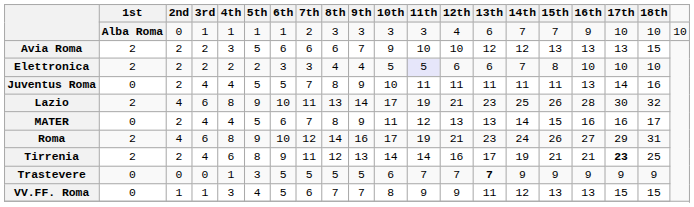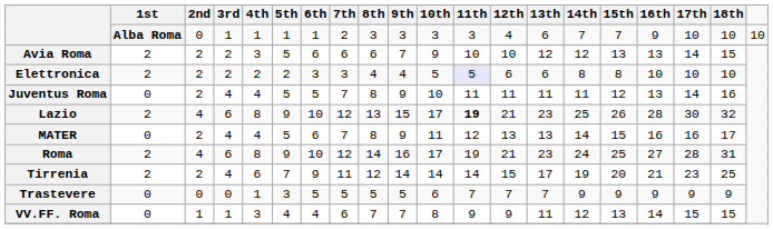 <table class="wikitable sortable nowrap" style="text-align:center; font-size:85%;">
 <tr>
 <th rowspan="2"></th>
 <th>1st</th>
 <th>2nd</th>
 <th>3rd</th>
 <th>4th</th>
 <th>5th</th>
 <th>6th</th>
 <th>7th</th>
 <th>8th</th>
 <th>9th</th>
 <th>10th</th>
 <th>11th</th>
 <th>12th</th>
 <th>13th</th>
 <th>14th</th>
 <th>15th</th>
 <th>16th</th>
 <th>17th</th>
 <th>18th</th>
 </tr>
 <tr>
 <th>Alba Roma</th>
 <td>0</td>
 <td>1</td>
 <td>1</td>
 <td>1</td>
 <td>1</td>
 <td>2</td>
 <td>3</td>
 <td>3</td>
 <td>3</td>
 <td>3</td>
 <td>4</td>
 <td>6</td>
 <td>7</td>
 <td>7</td>
 <td>9</td>
 <td>10</td>
 <td>10</td>
 <td>10</td>
 </tr>
 <tr style=background:#FFFFFF>
 <th>Avia Roma</th>
 <td>2</td>
 <td>2</td>
 <td>2</td>
 <td>3</td>
 <td>5</td>
 <td>6</td>
 <td>6</td>
 <td>6</td>
 <td>7</td>
 <td>9</td>
 <td>10</td>
 <td>10</td>
 <td>12</td>
 <td>12</td>
 <td>13</td>
 <td>13</td>
-<td>13</td>
+<td>14</td>
 <td>15</td>
 </tr>
 <tr>
 <th>Elettronica</th>
 <td>2</td>
 <td>2</td>
 <td>2</td>
 <td>2</td>
 <td>2</td>
 <td>3</td>
 <td>3</td>
 <td>4</td>
 <td>4</td>
 <td>5</td>
 <td style="background: lavender;">5</td>
 <td>6</td>
 <td>6</td>
-<td>7</td>
+<td>8</td>
 <td>8</td>
 <td>10</td>
 <td>10</td>
 <td>10</td>
 </tr>
 <tr style=background:#FFFFFF>
 <th>Juventus Roma</th>
 <td>0</td>
 <td>2</td>
 <td>4</td>
 <td>4</td>
 <td>5</td>
 <td>5</td>
 <td>7</td>
 <td>8</td>
 <td>9</td>
 <td>10</td>
 <td>11</td>
 <td>11</td>
 <td>11</td>
 <td>11</td>
-<td>11</td>
+<td>12</td>
 <td>13</td>
 <td>14</td>
 <td>16</td>
 </tr>
 <tr>
 <th>Lazio</th>
 <td>2</td>
 <td>4</td>
 <td>6</td>
 <td>8</td>
 <td>9</td>
 <td>10</td>
-<td>11</td>
+<td>12</td>
 <td>13</td>
-<td>14</td>
+<td>15</td>
 <td>17</td>
-<td>19</td>
+<td><strong>19</strong></td>
 <td>21</td>
 <td>23</td>
 <td>25</td>
 <td>26</td>
 <td>28</td>
 <td>30</td>
 <td>32</td>
 </tr>
 <tr style=background:#FFFFFF>
 <th>MATER</th>
 <td>0</td>
 <td>2</td>
 <td>4</td>
 <td>4</td>
 <td>5</td>
 <td>6</td>
 <td>7</td>
 <td>8</td>
 <td>9</td>
 <td>11</td>
 <td>12</td>
 <td>13</td>
 <td>13</td>
 <td>14</td>
 <td>15</td>
 <td>16</td>
 <td>16</td>
 <td>17</td>
 </tr>
 <tr>
 <th>Roma</th>
 <td>2</td>
 <td>4</td>
 <td>6</td>
 <td>8</td>
 <td>9</td>
 <td>10</td>
 <td>12</td>
 <td>14</td>
 <td>16</td>
 <td>17</td>
 <td>19</td>
 <td>21</td>
 <td>23</td>
 <td>24</td>
-<td>26</td>
+<td>25</td>
 <td>27</td>
-<td>29</td>
+<td>28</td>
 <td>31</td>
 </tr>
 <tr style=background:#FFFFFF>
 <th>Tirrenia</th>
 <td>2</td>
 <td>2</td>
 <td>4</td>
 <td>6</td>
-<td>8</td>
+<td>7</td>
 <td>9</td>
 <td>11</td>
 <td>12</td>
-<td>13</td>
 <td>14</td>
 <td>14</td>
-<td>16</td>
+<td>14</td>
+<td>15</td>
 <td>17</td>
 <td>19</td>
+<td>20</td>
 <td>21</td>
-<td>21</td>
-<td><strong>23</strong></td>
+<td>23</td>
 <td>25</td>
 </tr>
 <tr>
 <th>Trastevere</th>
 <td>0</td>
 <td>0</td>
 <td>0</td>
 <td>1</td>
 <td>3</td>
 <td>5</td>
 <td>5</td>
 <td>5</td>
 <td>5</td>
 <td>6</td>
 <td>7</td>
 <td>7</td>
-<td><strong>7</strong></td>
+<td>7</td>
 <td>9</td>
 <td>9</td>
 <td>9</td>
 <td>9</td>
 <td>9</td>
 </tr>
 <tr style=background:#FFFFFF>
 <th>VV.FF. Roma</th>
 <td>0</td>
 <td>1</td>
 <td>1</td>
 <td>3</td>
 <td>4</td>
-<td>5</td>
+<td>4</td>
 <td>6</td>
 <td>7</td>
 <td>7</td>
 <td>8</td>
 <td>9</td>
 <td>9</td>
 <td>11</td>
 <td>12</td>
 <td>13</td>
-<td>13</td>
+<td>14</td>
 <td>15</td>
 <td>15</td>
 </tr>
 <tr>
 </tr>
 </table>
